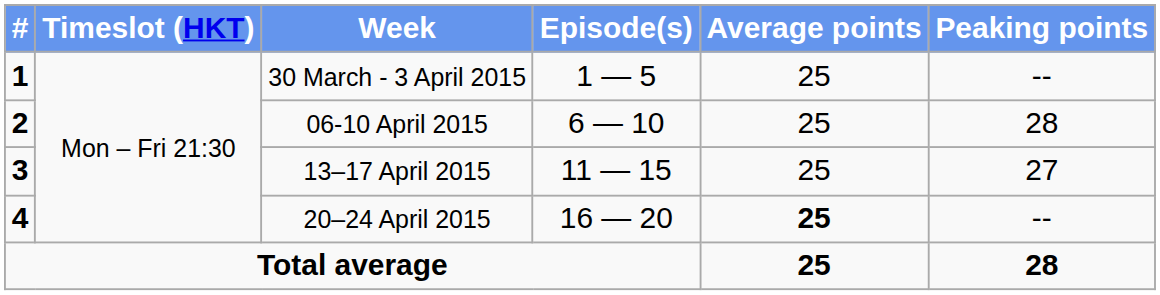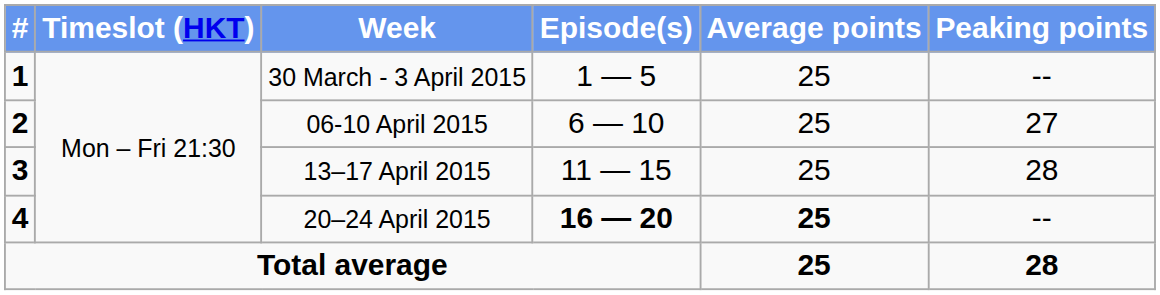 <table class="wikitable" style="text-align:center;">
 <tr style="background:cornflowerblue; color:white" align="center">
 </tr>
 <tr>
 <th style="background:cornflowerblue; color:white" align="center">#</th>
 <th style="background:cornflowerblue; color:white" align="center">Timeslot (<a href='#'>HKT</a>)</th>
 <th style="background:cornflowerblue; color:white" align="center">Week</th>
 <th style="background:cornflowerblue; color:white" align="center">Episode(s)</th>
 <th style="background:cornflowerblue; color:white" align="center">Average points</th>
 <th style="background:cornflowerblue; color:white" align="center">Peaking points</th>
 </tr>
 <tr>
 <td><strong>1</strong></td>
 <td rowspan="4"><small>Mon – Fri 21:30</small></td>
 <td><small>30 March - 3 April 2015</small></td>
 <td>1 — 5</td>
 <td>25</td>
 <td>--</td>
 </tr>
 <tr>
 <td><strong>2</strong></td>
 <td><small>06-10 April 2015</small></td>
 <td>6 — 10</td>
 <td>25</td>
-<td>28</td>
+<td>27</td>
 </tr>
 <tr>
 <td><strong>3</strong></td>
 <td><small>13–17 April 2015</small></td>
 <td>11 — 15</td>
 <td>25</td>
-<td>27</td>
+<td>28</td>
 </tr>
 <tr>
 <td><strong>4</strong></td>
 <td><small>20–24 April 2015</small></td>
-<td>16 — 20</td>
+<td><strong>16 — 20</strong></td>
 <td><strong>25</strong></td>
 <td>--</td>
 </tr>
 <tr>
 <td colspan="4"><strong>Total average</strong></td>
 <td><strong>25</strong></td>
 <td><strong>28</strong></td>
 </tr>
 </table>
